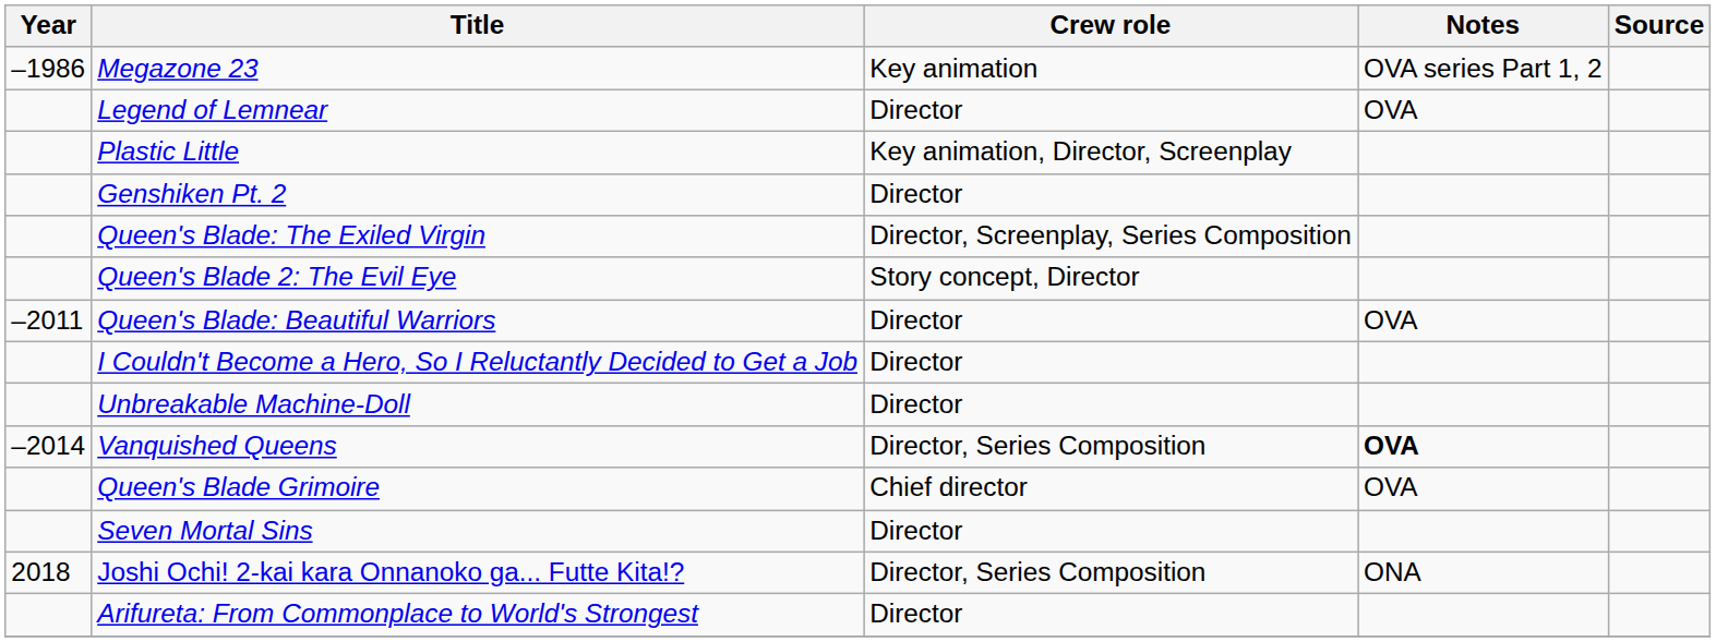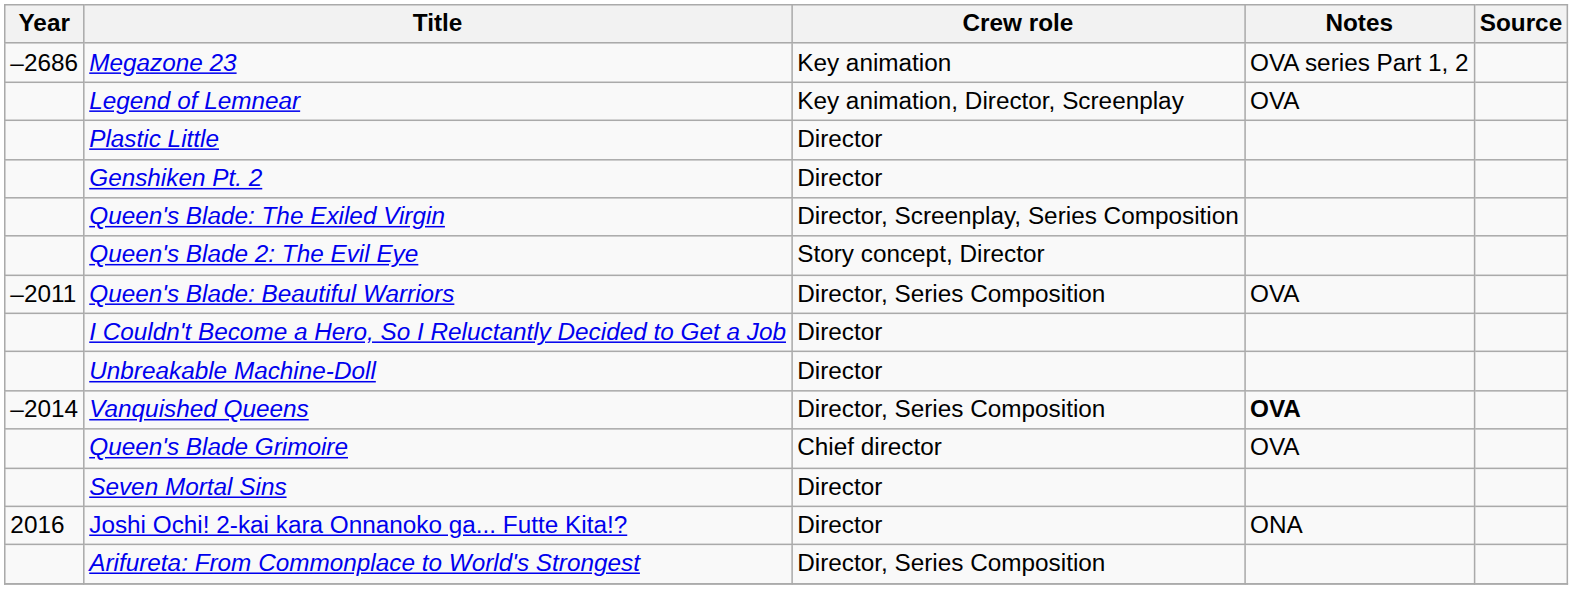 <table class="wikitable sortable plainrowheaders">
 <tr>
 <th>Year</th>
 <th>Title</th>
 <th>Crew role</th>
 <th class="unsortable">Notes</th>
 <th class="unsortable">Source</th>
 </tr>
 <tr>
-<td>–1986</td>
+<td>–2686</td>
 <td><em><a href='#'>Megazone 23</a></em></td>
 <td>Key animation</td>
 <td>OVA series Part 1, 2</td>
 <td></td>
 </tr>
 <tr>
 <td></td>
 <td><em><a href='#'>Legend of Lemnear</a></em></td>
-<td>Director</td>
+<td>Key animation, Director, Screenplay</td>
 <td>OVA</td>
 <td></td>
 </tr>
 <tr>
 <td></td>
 <td><em><a href='#'>Plastic Little</a></em></td>
-<td>Key animation, Director, Screenplay</td>
+<td>Director</td>
 <td></td>
 <td></td>
 </tr>
 <tr>
 <td></td>
 <td><em><a href='#'>Genshiken Pt. 2</a></em></td>
 <td>Director</td>
 <td></td>
 <td></td>
 </tr>
 <tr>
 <td></td>
 <td><em><a href='#'>Queen's Blade: The Exiled Virgin</a></em></td>
 <td>Director, Screenplay, Series Composition</td>
 <td></td>
 <td></td>
 </tr>
 <tr>
 <td></td>
 <td><em><a href='#'>Queen's Blade 2: The Evil Eye</a></em></td>
 <td>Story concept, Director</td>
 <td></td>
 <td></td>
 </tr>
 <tr>
 <td>–2011</td>
 <td><em><a href='#'>Queen's Blade: Beautiful Warriors</a></em></td>
-<td>Director</td>
+<td>Director, Series Composition</td>
 <td>OVA</td>
 <td></td>
 </tr>
 <tr>
 <td></td>
 <td><em><a href='#'>I Couldn't Become a Hero, So I Reluctantly Decided to Get a Job</a></em></td>
 <td>Director</td>
 <td></td>
 <td></td>
 </tr>
 <tr>
 <td></td>
 <td><em><a href='#'>Unbreakable Machine-Doll</a></em></td>
 <td>Director</td>
 <td></td>
 <td></td>
 </tr>
 <tr>
 <td>–2014</td>
 <td><em><a href='#'>Vanquished Queens</a></em></td>
 <td>Director, Series Composition</td>
 <td><strong>OVA</strong></td>
 <td></td>
 </tr>
 <tr>
 <td></td>
 <td><em><a href='#'>Queen's Blade Grimoire</a></em></td>
 <td>Chief director</td>
 <td>OVA</td>
 <td></td>
 </tr>
 <tr>
 <td></td>
 <td><em><a href='#'>Seven Mortal Sins</a></em></td>
 <td>Director</td>
 <td></td>
 <td></td>
 </tr>
 <tr>
-<td>2018</td>
+<td>2016</td>
 <td><a href='#'>Joshi Ochi! 2-kai kara Onnanoko ga... Futte Kita!?</a></td>
-<td>Director, Series Composition</td>
+<td>Director</td>
 <td>ONA</td>
 <td></td>
 </tr>
 <tr>
 <td></td>
 <td><em><a href='#'>Arifureta: From Commonplace to World's Strongest</a></em></td>
-<td>Director</td>
+<td>Director, Series Composition</td>
 <td></td>
 <td></td>
 </tr>
 <tr>
 </tr>
 </table>
